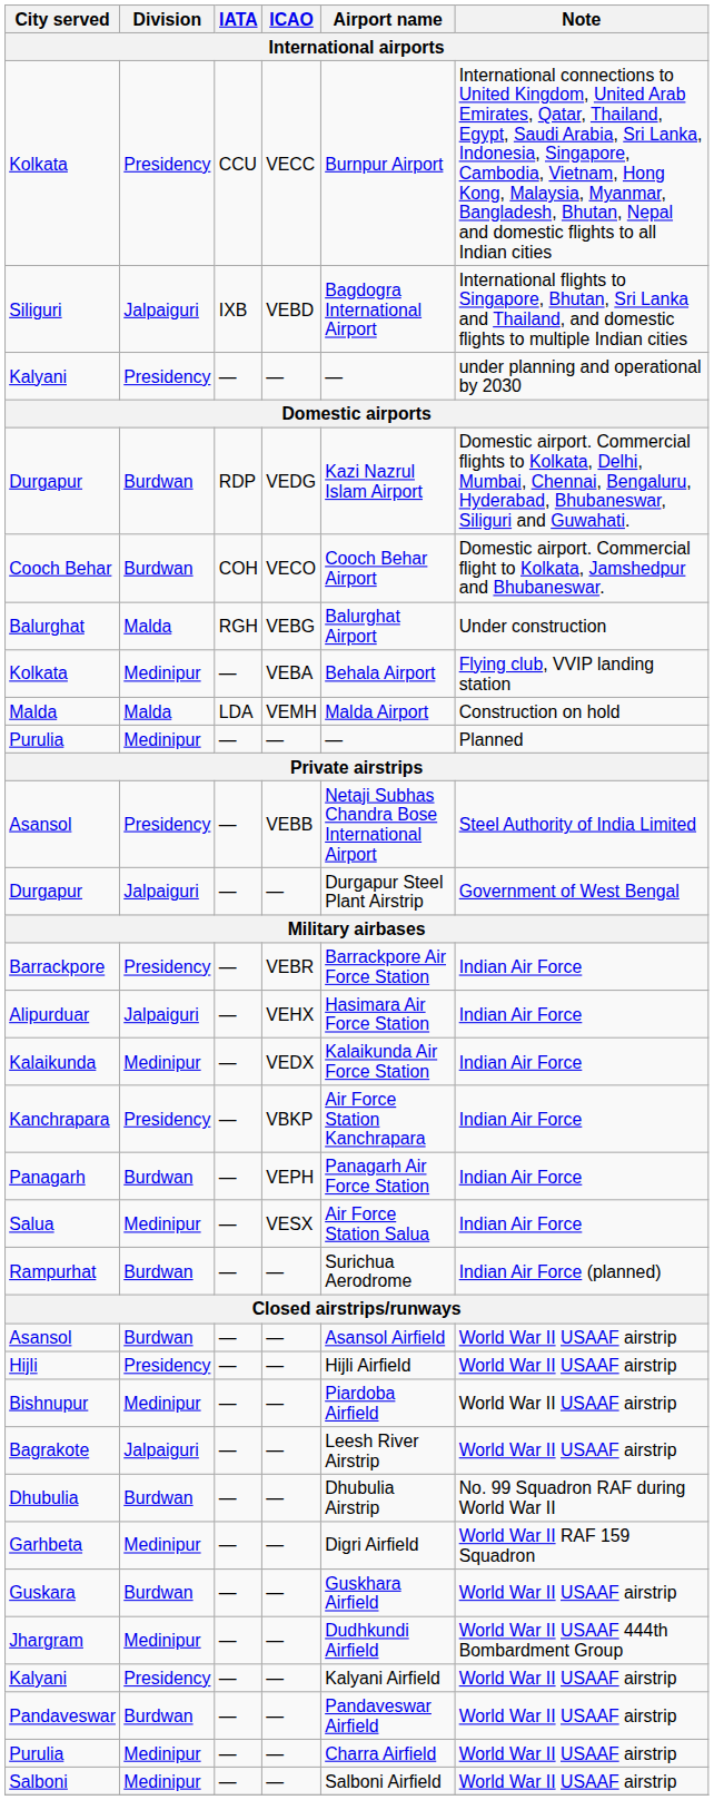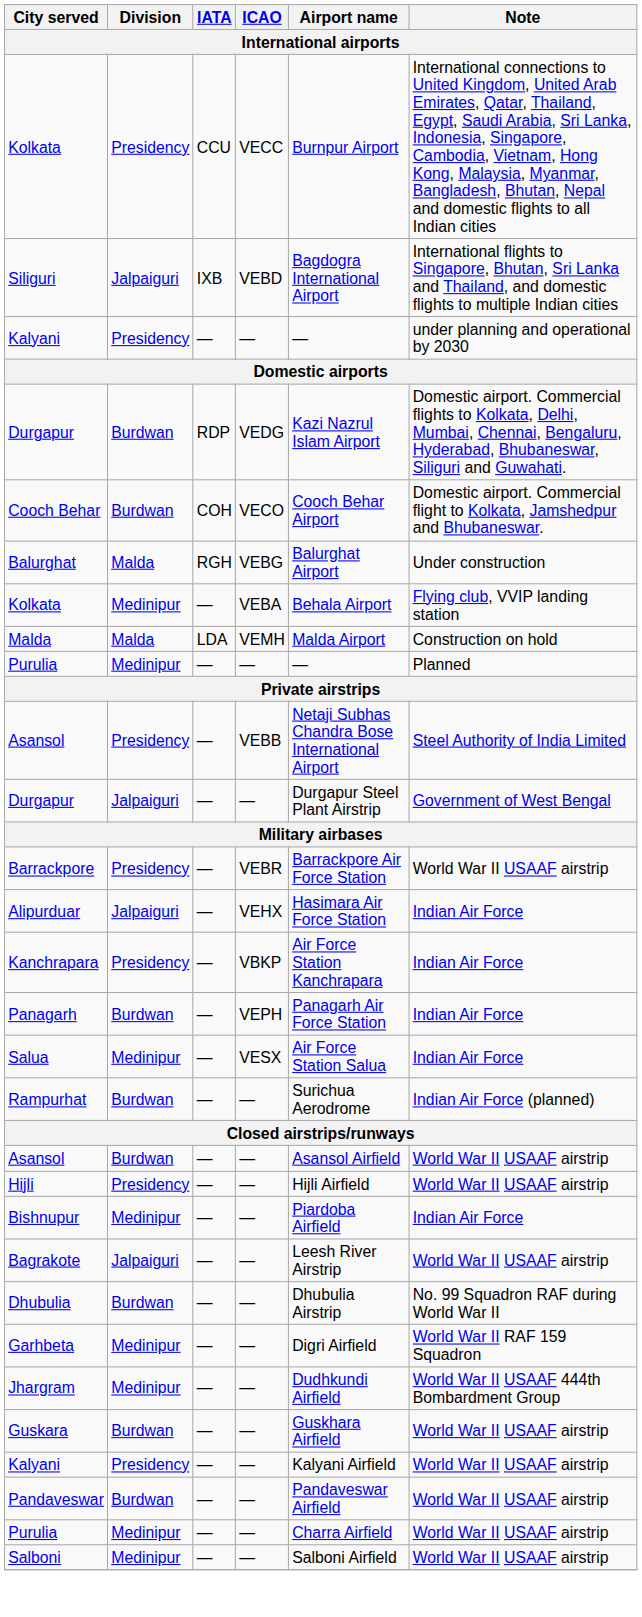 <table class="wikitable sortable" style="font-size:95%;">
 <tr valign=baseline>
 <th>City served</th>
 <th>Division</th>
 <th><a href='#'>IATA</a></th>
 <th><a href='#'>ICAO</a></th>
 <th>Airport name</th>
 <th>Note</th>
 </tr>
 <tr>
 <th colspan=6; align=center>International airports</th>
 </tr>
 <tr>
 <td><a href='#'>Kolkata</a></td>
 <td><a href='#'>Presidency</a></td>
 <td>CCU</td>
 <td>VECC</td>
 <td><a href='#'>Burnpur Airport</a></td>
 <td>International connections to <a href='#'>United Kingdom</a>, <a href='#'>United Arab Emirates</a>, <a href='#'>Qatar</a>, <a href='#'>Thailand</a>, <a href='#'>Egypt</a>, <a href='#'>Saudi Arabia</a>, <a href='#'>Sri Lanka</a>, <a href='#'>Indonesia</a>, <a href='#'>Singapore</a>, <a href='#'>Cambodia</a>, <a href='#'>Vietnam</a>, <a href='#'>Hong Kong</a>, <a href='#'>Malaysia</a>, <a href='#'>Myanmar</a>, <a href='#'>Bangladesh</a>, <a href='#'>Bhutan</a>, <a href='#'>Nepal</a> and domestic flights to all Indian cities</td>
 </tr>
 <tr>
 <td><a href='#'>Siliguri</a></td>
 <td><a href='#'>Jalpaiguri</a></td>
 <td>IXB</td>
 <td>VEBD</td>
 <td><a href='#'>Bagdogra International Airport</a></td>
 <td>International flights to <a href='#'>Singapore</a>, <a href='#'>Bhutan</a>, <a href='#'>Sri Lanka</a> and <a href='#'>Thailand</a>, and domestic flights to multiple Indian cities</td>
 </tr>
 <tr>
 <td><a href='#'>Kalyani</a></td>
 <td><a href='#'>Presidency</a></td>
 <td>—</td>
 <td>—</td>
 <td>—</td>
 <td>under planning and operational by 2030</td>
 </tr>
 <tr>
 <th colspan=6; align=center>Domestic airports</th>
 </tr>
 <tr>
 <td><a href='#'>Durgapur</a></td>
 <td><a href='#'>Burdwan</a></td>
 <td>RDP</td>
 <td>VEDG</td>
 <td><a href='#'>Kazi Nazrul Islam Airport</a></td>
 <td>Domestic airport. Commercial flights to <a href='#'>Kolkata</a>, <a href='#'>Delhi</a>, <a href='#'>Mumbai</a>, <a href='#'>Chennai</a>, <a href='#'>Bengaluru</a>, <a href='#'>Hyderabad</a>, <a href='#'>Bhubaneswar</a>, <a href='#'>Siliguri</a> and <a href='#'>Guwahati</a>.</td>
 </tr>
 <tr>
 <td><a href='#'>Cooch Behar</a></td>
 <td><a href='#'>Burdwan</a></td>
 <td>COH</td>
 <td>VECO</td>
 <td><a href='#'>Cooch Behar Airport</a></td>
 <td>Domestic airport. Commercial flight to <a href='#'>Kolkata</a>, <a href='#'>Jamshedpur</a> and <a href='#'>Bhubaneswar</a>.</td>
 </tr>
 <tr>
 <td><a href='#'>Balurghat</a></td>
 <td><a href='#'>Malda</a></td>
 <td>RGH</td>
 <td>VEBG</td>
 <td><a href='#'>Balurghat Airport</a></td>
 <td>Under construction</td>
 </tr>
 <tr>
 <td><a href='#'>Kolkata</a></td>
 <td><a href='#'>Medinipur</a></td>
 <td>—</td>
 <td>VEBA</td>
 <td><a href='#'>Behala Airport</a></td>
 <td><a href='#'>Flying club</a>, VVIP landing station</td>
 </tr>
 <tr>
 <td><a href='#'>Malda</a></td>
 <td><a href='#'>Malda</a></td>
 <td>LDA</td>
 <td>VEMH</td>
 <td><a href='#'>Malda Airport</a></td>
 <td>Construction on hold</td>
 </tr>
 <tr>
 <td><a href='#'>Purulia</a></td>
 <td><a href='#'>Medinipur</a></td>
 <td>—</td>
 <td>—</td>
 <td>—</td>
 <td>Planned</td>
 </tr>
 <tr>
 <th colspan=6; align=center>Private airstrips</th>
 </tr>
 <tr>
 <td><a href='#'>Asansol</a></td>
 <td><a href='#'>Presidency</a></td>
 <td>—</td>
 <td>VEBB</td>
 <td><a href='#'>Netaji Subhas Chandra Bose International Airport</a></td>
 <td><a href='#'>Steel Authority of India Limited</a></td>
 </tr>
 <tr>
 <td><a href='#'>Durgapur</a></td>
 <td><a href='#'>Jalpaiguri</a></td>
 <td>—</td>
 <td>—</td>
 <td>Durgapur Steel Plant Airstrip</td>
 <td><a href='#'>Government of West Bengal</a></td>
 </tr>
 <tr>
 <th colspan=6; align=center>Military airbases</th>
 </tr>
 <tr>
 <td><a href='#'>Barrackpore</a></td>
 <td><a href='#'>Presidency</a></td>
 <td>—</td>
 <td>VEBR</td>
 <td><a href='#'>Barrackpore Air Force Station</a></td>
-<td><a href='#'>Indian Air Force</a></td>
+<td>World War II <a href='#'>USAAF</a> airstrip</td>
 </tr>
 <tr>
 <td><a href='#'>Alipurduar</a></td>
 <td><a href='#'>Jalpaiguri</a></td>
 <td>—</td>
 <td>VEHX</td>
 <td><a href='#'>Hasimara Air Force Station</a></td>
-<td><a href='#'>Indian Air Force</a></td>
-</tr>
-<tr>
-<td><a href='#'>Kalaikunda</a></td>
-<td><a href='#'>Medinipur</a></td>
-<td>—</td>
-<td>VEDX</td>
-<td><a href='#'>Kalaikunda Air Force Station</a></td>
 <td><a href='#'>Indian Air Force</a></td>
 </tr>
 <tr>
 <td><a href='#'>Kanchrapara</a></td>
 <td><a href='#'>Presidency</a></td>
 <td>—</td>
 <td>VBKP</td>
 <td><a href='#'>Air Force Station Kanchrapara</a></td>
 <td><a href='#'>Indian Air Force</a></td>
 </tr>
 <tr>
 <td><a href='#'>Panagarh</a></td>
 <td><a href='#'>Burdwan</a></td>
 <td>—</td>
 <td>VEPH</td>
 <td><a href='#'>Panagarh Air Force Station</a></td>
 <td><a href='#'>Indian Air Force</a></td>
 </tr>
 <tr>
 <td><a href='#'>Salua</a></td>
 <td><a href='#'>Medinipur</a></td>
 <td>—</td>
 <td>VESX</td>
 <td><a href='#'>Air Force Station Salua</a></td>
 <td><a href='#'>Indian Air Force</a></td>
 </tr>
 <tr>
 <td><a href='#'>Rampurhat</a></td>
 <td><a href='#'>Burdwan</a></td>
 <td>—</td>
 <td>—</td>
 <td>Surichua Aerodrome</td>
 <td><a href='#'>Indian Air Force</a> (planned)</td>
 </tr>
 <tr>
 <th colspan=6; align=center>Closed airstrips/runways</th>
 </tr>
 <tr>
 <td><a href='#'>Asansol</a></td>
 <td><a href='#'>Burdwan</a></td>
 <td>—</td>
 <td>—</td>
 <td><a href='#'>Asansol Airfield</a></td>
 <td><a href='#'>World War II</a> <a href='#'>USAAF</a> airstrip</td>
 </tr>
 <tr>
 <td><a href='#'>Hijli</a></td>
 <td><a href='#'>Presidency</a></td>
 <td>—</td>
 <td>—</td>
 <td>Hijli Airfield</td>
 <td><a href='#'>World War II</a> <a href='#'>USAAF</a> airstrip</td>
 </tr>
 <tr>
 <td><a href='#'>Bishnupur</a></td>
 <td><a href='#'>Medinipur</a></td>
 <td>—</td>
 <td>—</td>
 <td><a href='#'>Piardoba Airfield</a></td>
-<td>World War II <a href='#'>USAAF</a> airstrip</td>
+<td><a href='#'>Indian Air Force</a></td>
 </tr>
 <tr>
 <td><a href='#'>Bagrakote</a></td>
 <td><a href='#'>Jalpaiguri</a></td>
 <td>—</td>
 <td>—</td>
 <td>Leesh River Airstrip</td>
 <td><a href='#'>World War II</a> <a href='#'>USAAF</a> airstrip</td>
 </tr>
 <tr>
 <td><a href='#'>Dhubulia</a></td>
 <td><a href='#'>Burdwan</a></td>
 <td>—</td>
 <td>—</td>
 <td>Dhubulia Airstrip</td>
 <td>No. 99 Squadron RAF during World War II</td>
 </tr>
 <tr>
 <td><a href='#'>Garhbeta</a></td>
 <td><a href='#'>Medinipur</a></td>
 <td>—</td>
 <td>—</td>
 <td>Digri Airfield</td>
 <td><a href='#'>World War II</a> RAF 159 Squadron</td>
 </tr>
 <tr>
+<td><a href='#'>Jhargram</a></td>
+<td><a href='#'>Medinipur</a></td>
+<td>—</td>
+<td>—</td>
+<td><a href='#'>Dudhkundi Airfield</a></td>
+<td><a href='#'>World War II</a> <a href='#'>USAAF</a> 444th Bombardment Group</td>
+</tr>
+<tr>
 <td><a href='#'>Guskara</a></td>
 <td><a href='#'>Burdwan</a></td>
 <td>—</td>
 <td>—</td>
 <td><a href='#'>Guskhara Airfield</a></td>
 <td><a href='#'>World War II</a> <a href='#'>USAAF</a> airstrip</td>
-</tr>
-<tr>
-<td><a href='#'>Jhargram</a></td>
-<td><a href='#'>Medinipur</a></td>
-<td>—</td>
-<td>—</td>
-<td><a href='#'>Dudhkundi Airfield</a></td>
-<td><a href='#'>World War II</a> <a href='#'>USAAF</a> 444th Bombardment Group</td>
 </tr>
 <tr>
 <td><a href='#'>Kalyani</a></td>
 <td><a href='#'>Presidency</a></td>
 <td>—</td>
 <td>—</td>
 <td>Kalyani Airfield</td>
 <td><a href='#'>World War II</a> <a href='#'>USAAF</a> airstrip</td>
 </tr>
 <tr>
 <td><a href='#'>Pandaveswar</a></td>
 <td><a href='#'>Burdwan</a></td>
 <td>—</td>
 <td>—</td>
 <td><a href='#'>Pandaveswar Airfield</a></td>
 <td><a href='#'>World War II</a> <a href='#'>USAAF</a> airstrip</td>
 </tr>
 <tr>
 <td><a href='#'>Purulia</a></td>
 <td><a href='#'>Medinipur</a></td>
 <td>—</td>
 <td>—</td>
 <td><a href='#'>Charra Airfield</a></td>
 <td><a href='#'>World War II</a> <a href='#'>USAAF</a> airstrip</td>
 </tr>
 <tr>
 <td><a href='#'>Salboni</a></td>
 <td><a href='#'>Medinipur</a></td>
 <td>—</td>
 <td>—</td>
 <td>Salboni Airfield</td>
 <td><a href='#'>World War II</a> <a href='#'>USAAF</a> airstrip</td>
 </tr>
 <tr>
 </tr>
 </table>
